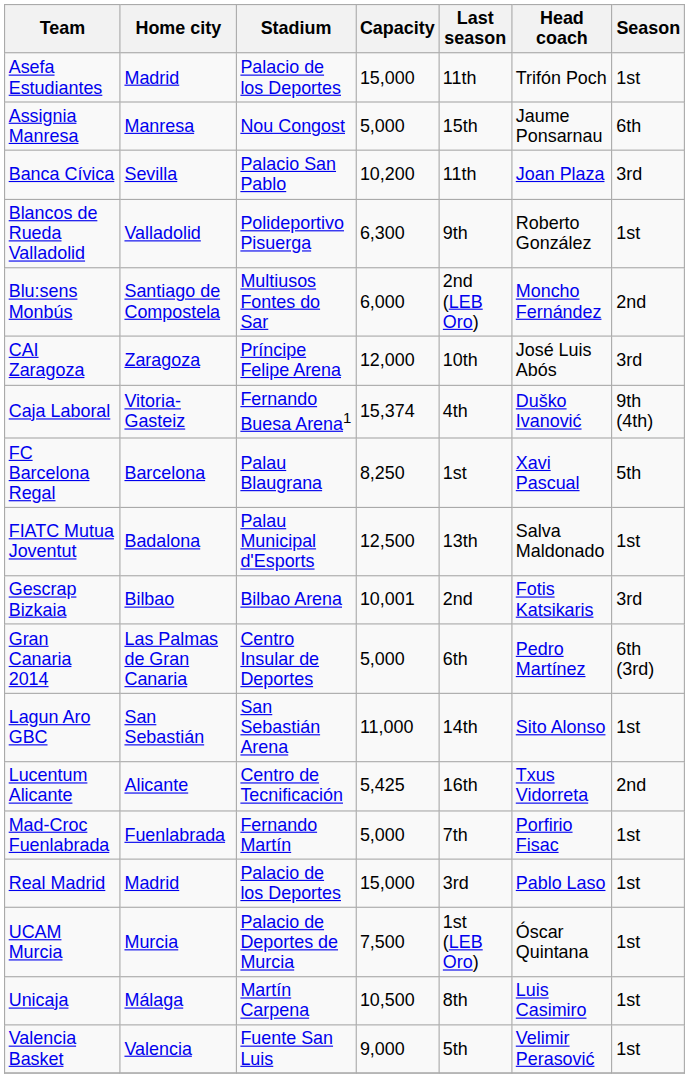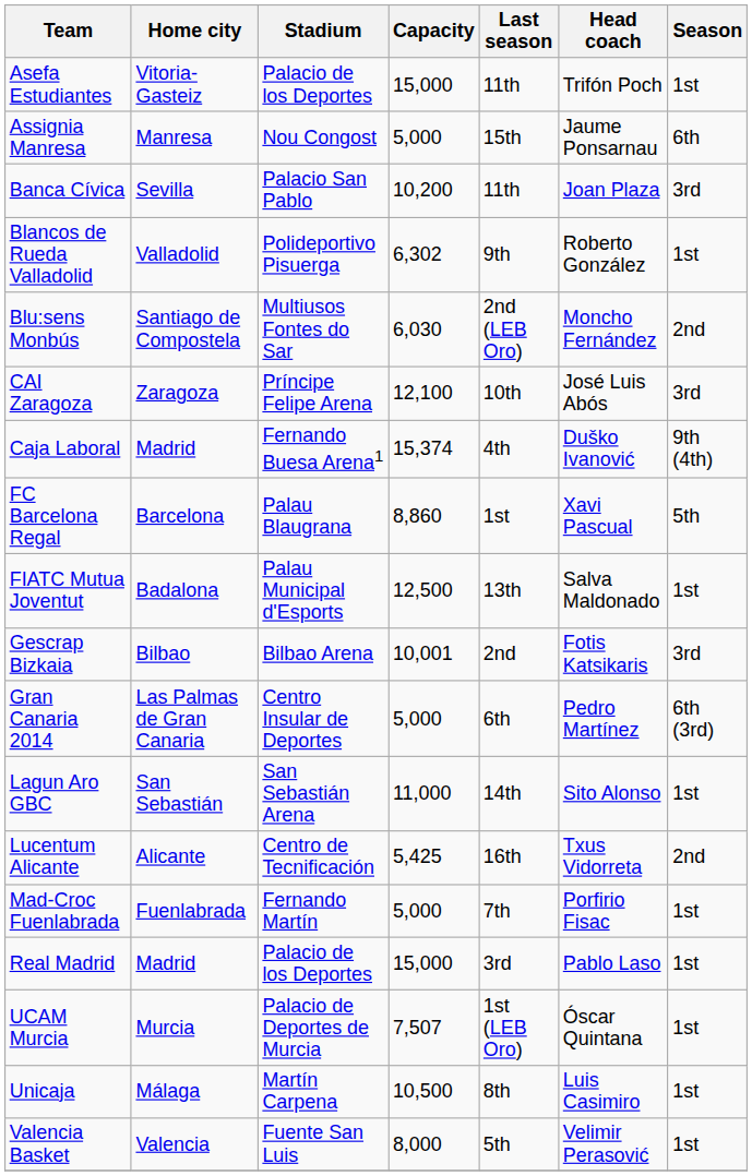 <table class="wikitable sortable">
 <tr>
 <th>Team</th>
 <th>Home city</th>
 <th>Stadium</th>
 <th>Capacity</th>
 <th>Last season</th>
 <th>Head coach</th>
 <th>Season</th>
 </tr>
 <tr>
 <td><a href='#'>Asefa Estudiantes</a></td>
-<td><a href='#'>Madrid</a></td>
+<td><a href='#'>Vitoria-Gasteiz</a></td>
 <td><a href='#'>Palacio de los Deportes</a></td>
 <td>15,000</td>
 <td>11th</td>
 <td> Trifón Poch</td>
 <td>1st</td>
 </tr>
 <tr>
 <td><a href='#'>Assignia Manresa</a></td>
 <td><a href='#'>Manresa</a></td>
 <td><a href='#'>Nou Congost</a></td>
 <td>5,000</td>
 <td>15th</td>
 <td> Jaume Ponsarnau</td>
 <td>6th</td>
 </tr>
 <tr>
 <td><a href='#'>Banca Cívica</a></td>
 <td><a href='#'>Sevilla</a></td>
 <td><a href='#'>Palacio San Pablo</a></td>
 <td>10,200</td>
 <td>11th</td>
 <td> <a href='#'>Joan Plaza</a></td>
 <td>3rd</td>
 </tr>
 <tr>
 <td><a href='#'>Blancos de Rueda Valladolid</a></td>
 <td><a href='#'>Valladolid</a></td>
 <td><a href='#'>Polideportivo Pisuerga</a></td>
-<td>6,300</td>
+<td>6,302</td>
 <td>9th</td>
 <td> Roberto González</td>
 <td>1st</td>
 </tr>
 <tr>
 <td><a href='#'>Blu:sens Monbús</a></td>
 <td><a href='#'>Santiago de Compostela</a></td>
 <td><a href='#'>Multiusos Fontes do Sar</a></td>
-<td>6,000</td>
+<td>6,030</td>
 <td>2nd (<a href='#'>LEB Oro</a>)</td>
 <td> <a href='#'>Moncho Fernández</a></td>
 <td>2nd</td>
 </tr>
 <tr>
 <td><a href='#'>CAI Zaragoza</a></td>
 <td><a href='#'>Zaragoza</a></td>
 <td><a href='#'>Príncipe Felipe Arena</a></td>
-<td>12,000</td>
+<td>12,100</td>
 <td>10th</td>
 <td> José Luis Abós</td>
 <td>3rd</td>
 </tr>
 <tr>
 <td><a href='#'>Caja Laboral</a></td>
-<td><a href='#'>Vitoria-Gasteiz</a></td>
+<td><a href='#'>Madrid</a></td>
 <td><a href='#'>Fernando Buesa Arena</a><sup>1</sup></td>
 <td>15,374</td>
 <td>4th</td>
 <td> <a href='#'>Duško Ivanović</a></td>
 <td>9th (4th)</td>
 </tr>
 <tr>
 <td><a href='#'>FC Barcelona Regal</a></td>
 <td><a href='#'>Barcelona</a></td>
 <td><a href='#'>Palau Blaugrana</a></td>
-<td>8,250</td>
+<td>8,860</td>
 <td>1st</td>
 <td> <a href='#'>Xavi Pascual</a></td>
 <td>5th</td>
 </tr>
 <tr>
 <td><a href='#'>FIATC Mutua Joventut</a></td>
 <td><a href='#'>Badalona</a></td>
 <td><a href='#'>Palau Municipal d'Esports</a></td>
 <td>12,500</td>
 <td>13th</td>
 <td> Salva Maldonado</td>
 <td>1st</td>
 </tr>
 <tr>
 <td><a href='#'>Gescrap Bizkaia</a></td>
 <td><a href='#'>Bilbao</a></td>
 <td><a href='#'>Bilbao Arena</a></td>
 <td>10,001</td>
 <td>2nd</td>
 <td> <a href='#'>Fotis Katsikaris</a></td>
 <td>3rd</td>
 </tr>
 <tr>
 <td><a href='#'>Gran Canaria 2014</a></td>
 <td><a href='#'>Las Palmas de Gran Canaria</a></td>
 <td><a href='#'>Centro Insular de Deportes</a></td>
 <td>5,000</td>
 <td>6th</td>
 <td> <a href='#'>Pedro Martínez</a></td>
 <td>6th (3rd)</td>
 </tr>
 <tr>
 <td><a href='#'>Lagun Aro GBC</a></td>
 <td><a href='#'>San Sebastián</a></td>
 <td><a href='#'>San Sebastián Arena</a></td>
 <td>11,000</td>
 <td>14th</td>
 <td> <a href='#'>Sito Alonso</a></td>
 <td>1st</td>
 </tr>
 <tr>
 <td><a href='#'>Lucentum Alicante</a></td>
 <td><a href='#'>Alicante</a></td>
 <td><a href='#'>Centro de Tecnificación</a></td>
 <td>5,425</td>
 <td>16th</td>
 <td> <a href='#'>Txus Vidorreta</a></td>
 <td>2nd</td>
 </tr>
 <tr>
 <td><a href='#'>Mad-Croc Fuenlabrada</a></td>
 <td><a href='#'>Fuenlabrada</a></td>
 <td><a href='#'>Fernando Martín</a></td>
 <td>5,000</td>
 <td>7th</td>
 <td> <a href='#'>Porfirio Fisac</a></td>
 <td>1st</td>
 </tr>
 <tr>
 <td><a href='#'>Real Madrid</a></td>
 <td><a href='#'>Madrid</a></td>
 <td><a href='#'>Palacio de los Deportes</a></td>
 <td>15,000</td>
 <td>3rd</td>
 <td> <a href='#'>Pablo Laso</a></td>
 <td>1st</td>
 </tr>
 <tr>
 <td><a href='#'>UCAM Murcia</a></td>
 <td><a href='#'>Murcia</a></td>
 <td><a href='#'>Palacio de Deportes de Murcia</a></td>
-<td>7,500</td>
+<td>7,507</td>
 <td>1st (<a href='#'>LEB Oro</a>)</td>
 <td> Óscar Quintana</td>
 <td>1st</td>
 </tr>
 <tr>
 <td><a href='#'>Unicaja</a></td>
 <td><a href='#'>Málaga</a></td>
 <td><a href='#'>Martín Carpena</a></td>
 <td>10,500</td>
 <td>8th</td>
 <td> <a href='#'>Luis Casimiro</a></td>
 <td>1st</td>
 </tr>
 <tr>
 <td><a href='#'>Valencia Basket</a></td>
 <td><a href='#'>Valencia</a></td>
 <td><a href='#'>Fuente San Luis</a></td>
-<td>9,000</td>
+<td>8,000</td>
 <td>5th</td>
 <td> <a href='#'>Velimir Perasović</a></td>
 <td>1st</td>
 </tr>
 <tr>
 </tr>
 </table>
